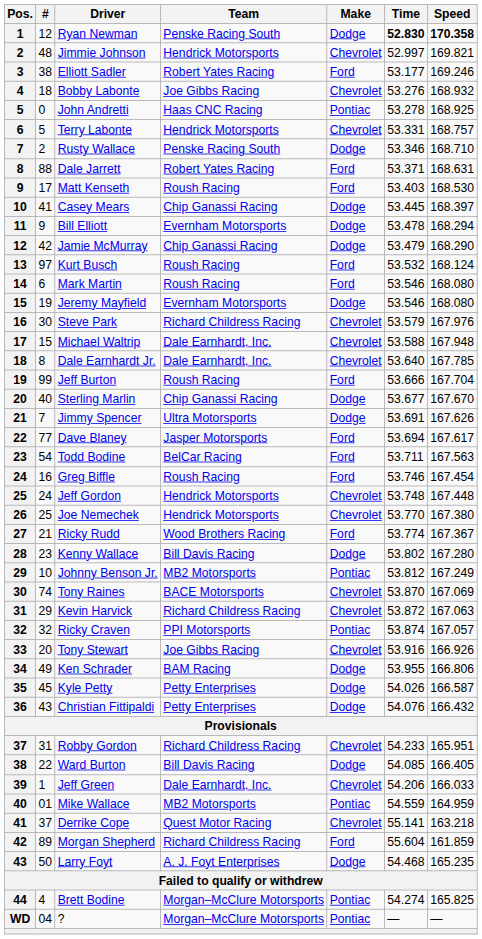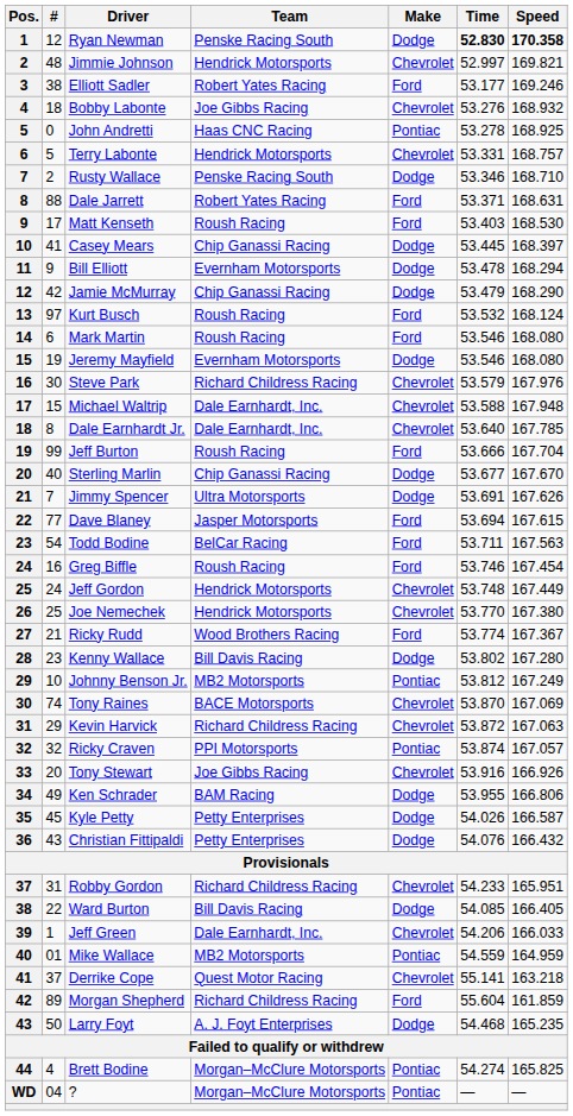 <table class="wikitable" style="font-size:95%">
 <tr>
 <th>Pos.</th>
 <th>#</th>
 <th>Driver</th>
 <th>Team</th>
 <th>Make</th>
 <th>Time</th>
 <th>Speed</th>
 </tr>
 <tr>
 <th>1</th>
 <td>12</td>
 <td><a href='#'>Ryan Newman</a></td>
 <td><a href='#'>Penske Racing South</a></td>
 <td><a href='#'>Dodge</a></td>
 <td><strong>52.830</strong></td>
 <td><strong>170.358</strong></td>
 </tr>
 <tr>
 <th>2</th>
 <td>48</td>
 <td><a href='#'>Jimmie Johnson</a></td>
 <td><a href='#'>Hendrick Motorsports</a></td>
 <td><a href='#'>Chevrolet</a></td>
 <td>52.997</td>
 <td>169.821</td>
 </tr>
 <tr>
 <th>3</th>
 <td>38</td>
 <td><a href='#'>Elliott Sadler</a></td>
 <td><a href='#'>Robert Yates Racing</a></td>
 <td><a href='#'>Ford</a></td>
 <td>53.177</td>
 <td>169.246</td>
 </tr>
 <tr>
 <th>4</th>
 <td>18</td>
 <td><a href='#'>Bobby Labonte</a></td>
 <td><a href='#'>Joe Gibbs Racing</a></td>
 <td><a href='#'>Chevrolet</a></td>
 <td>53.276</td>
 <td>168.932</td>
 </tr>
 <tr>
 <th>5</th>
 <td>0</td>
 <td><a href='#'>John Andretti</a></td>
 <td><a href='#'>Haas CNC Racing</a></td>
 <td><a href='#'>Pontiac</a></td>
 <td>53.278</td>
 <td>168.925</td>
 </tr>
 <tr>
 <th>6</th>
 <td>5</td>
 <td><a href='#'>Terry Labonte</a></td>
 <td><a href='#'>Hendrick Motorsports</a></td>
 <td><a href='#'>Chevrolet</a></td>
 <td>53.331</td>
 <td>168.757</td>
 </tr>
 <tr>
 <th>7</th>
 <td>2</td>
 <td><a href='#'>Rusty Wallace</a></td>
 <td><a href='#'>Penske Racing South</a></td>
 <td><a href='#'>Dodge</a></td>
 <td>53.346</td>
 <td>168.710</td>
 </tr>
 <tr>
 <th>8</th>
 <td>88</td>
 <td><a href='#'>Dale Jarrett</a></td>
 <td><a href='#'>Robert Yates Racing</a></td>
 <td><a href='#'>Ford</a></td>
 <td>53.371</td>
 <td>168.631</td>
 </tr>
 <tr>
 <th>9</th>
 <td>17</td>
 <td><a href='#'>Matt Kenseth</a></td>
 <td><a href='#'>Roush Racing</a></td>
 <td><a href='#'>Ford</a></td>
 <td>53.403</td>
 <td>168.530</td>
 </tr>
 <tr>
 <th>10</th>
 <td>41</td>
 <td><a href='#'>Casey Mears</a></td>
 <td><a href='#'>Chip Ganassi Racing</a></td>
 <td><a href='#'>Dodge</a></td>
 <td>53.445</td>
 <td>168.397</td>
 </tr>
 <tr>
 <th>11</th>
 <td>9</td>
 <td><a href='#'>Bill Elliott</a></td>
 <td><a href='#'>Evernham Motorsports</a></td>
 <td><a href='#'>Dodge</a></td>
 <td>53.478</td>
 <td>168.294</td>
 </tr>
 <tr>
 <th>12</th>
 <td>42</td>
 <td><a href='#'>Jamie McMurray</a></td>
 <td><a href='#'>Chip Ganassi Racing</a></td>
 <td><a href='#'>Dodge</a></td>
 <td>53.479</td>
 <td>168.290</td>
 </tr>
 <tr>
 <th>13</th>
 <td>97</td>
 <td><a href='#'>Kurt Busch</a></td>
 <td><a href='#'>Roush Racing</a></td>
 <td><a href='#'>Ford</a></td>
 <td>53.532</td>
 <td>168.124</td>
 </tr>
 <tr>
 <th>14</th>
 <td>6</td>
 <td><a href='#'>Mark Martin</a></td>
 <td><a href='#'>Roush Racing</a></td>
 <td><a href='#'>Ford</a></td>
 <td>53.546</td>
 <td>168.080</td>
 </tr>
 <tr>
 <th>15</th>
 <td>19</td>
 <td><a href='#'>Jeremy Mayfield</a></td>
 <td><a href='#'>Evernham Motorsports</a></td>
 <td><a href='#'>Dodge</a></td>
 <td>53.546</td>
 <td>168.080</td>
 </tr>
 <tr>
 <th>16</th>
 <td>30</td>
 <td><a href='#'>Steve Park</a></td>
 <td><a href='#'>Richard Childress Racing</a></td>
 <td><a href='#'>Chevrolet</a></td>
 <td>53.579</td>
 <td>167.976</td>
 </tr>
 <tr>
 <th>17</th>
 <td>15</td>
 <td><a href='#'>Michael Waltrip</a></td>
 <td><a href='#'>Dale Earnhardt, Inc.</a></td>
 <td><a href='#'>Chevrolet</a></td>
 <td>53.588</td>
 <td>167.948</td>
 </tr>
 <tr>
 <th>18</th>
 <td>8</td>
 <td><a href='#'>Dale Earnhardt Jr.</a></td>
 <td><a href='#'>Dale Earnhardt, Inc.</a></td>
 <td><a href='#'>Chevrolet</a></td>
 <td>53.640</td>
 <td>167.785</td>
 </tr>
 <tr>
 <th>19</th>
 <td>99</td>
 <td><a href='#'>Jeff Burton</a></td>
 <td><a href='#'>Roush Racing</a></td>
 <td><a href='#'>Ford</a></td>
 <td>53.666</td>
 <td>167.704</td>
 </tr>
 <tr>
 <th>20</th>
 <td>40</td>
 <td><a href='#'>Sterling Marlin</a></td>
 <td><a href='#'>Chip Ganassi Racing</a></td>
 <td><a href='#'>Dodge</a></td>
 <td>53.677</td>
 <td>167.670</td>
 </tr>
 <tr>
 <th>21</th>
 <td>7</td>
 <td><a href='#'>Jimmy Spencer</a></td>
 <td><a href='#'>Ultra Motorsports</a></td>
 <td><a href='#'>Dodge</a></td>
 <td>53.691</td>
 <td>167.626</td>
 </tr>
 <tr>
 <th>22</th>
 <td>77</td>
 <td><a href='#'>Dave Blaney</a></td>
 <td><a href='#'>Jasper Motorsports</a></td>
 <td><a href='#'>Ford</a></td>
 <td>53.694</td>
-<td>167.617</td>
+<td>167.615</td>
 </tr>
 <tr>
 <th>23</th>
 <td>54</td>
 <td><a href='#'>Todd Bodine</a></td>
 <td><a href='#'>BelCar Racing</a></td>
 <td><a href='#'>Ford</a></td>
 <td>53.711</td>
 <td>167.563</td>
 </tr>
 <tr>
 <th>24</th>
 <td>16</td>
 <td><a href='#'>Greg Biffle</a></td>
 <td><a href='#'>Roush Racing</a></td>
 <td><a href='#'>Ford</a></td>
 <td>53.746</td>
 <td>167.454</td>
 </tr>
 <tr>
 <th>25</th>
 <td>24</td>
 <td><a href='#'>Jeff Gordon</a></td>
 <td><a href='#'>Hendrick Motorsports</a></td>
 <td><a href='#'>Chevrolet</a></td>
 <td>53.748</td>
-<td>167.448</td>
+<td>167.449</td>
 </tr>
 <tr>
 <th>26</th>
 <td>25</td>
 <td><a href='#'>Joe Nemechek</a></td>
 <td><a href='#'>Hendrick Motorsports</a></td>
 <td><a href='#'>Chevrolet</a></td>
 <td>53.770</td>
 <td>167.380</td>
 </tr>
 <tr>
 <th>27</th>
 <td>21</td>
 <td><a href='#'>Ricky Rudd</a></td>
 <td><a href='#'>Wood Brothers Racing</a></td>
 <td><a href='#'>Ford</a></td>
 <td>53.774</td>
 <td>167.367</td>
 </tr>
 <tr>
 <th>28</th>
 <td>23</td>
 <td><a href='#'>Kenny Wallace</a></td>
 <td><a href='#'>Bill Davis Racing</a></td>
 <td><a href='#'>Dodge</a></td>
 <td>53.802</td>
 <td>167.280</td>
 </tr>
 <tr>
 <th>29</th>
 <td>10</td>
 <td><a href='#'>Johnny Benson Jr.</a></td>
 <td><a href='#'>MB2 Motorsports</a></td>
 <td><a href='#'>Pontiac</a></td>
 <td>53.812</td>
 <td>167.249</td>
 </tr>
 <tr>
 <th>30</th>
 <td>74</td>
 <td><a href='#'>Tony Raines</a></td>
 <td><a href='#'>BACE Motorsports</a></td>
 <td><a href='#'>Chevrolet</a></td>
 <td>53.870</td>
 <td>167.069</td>
 </tr>
 <tr>
 <th>31</th>
 <td>29</td>
 <td><a href='#'>Kevin Harvick</a></td>
 <td><a href='#'>Richard Childress Racing</a></td>
 <td><a href='#'>Chevrolet</a></td>
 <td>53.872</td>
 <td>167.063</td>
 </tr>
 <tr>
 <th>32</th>
 <td>32</td>
 <td><a href='#'>Ricky Craven</a></td>
 <td><a href='#'>PPI Motorsports</a></td>
 <td><a href='#'>Pontiac</a></td>
 <td>53.874</td>
 <td>167.057</td>
 </tr>
 <tr>
 <th>33</th>
 <td>20</td>
 <td><a href='#'>Tony Stewart</a></td>
 <td><a href='#'>Joe Gibbs Racing</a></td>
 <td><a href='#'>Chevrolet</a></td>
 <td>53.916</td>
 <td>166.926</td>
 </tr>
 <tr>
 <th>34</th>
 <td>49</td>
 <td><a href='#'>Ken Schrader</a></td>
 <td><a href='#'>BAM Racing</a></td>
 <td><a href='#'>Dodge</a></td>
 <td>53.955</td>
 <td>166.806</td>
 </tr>
 <tr>
 <th>35</th>
 <td>45</td>
 <td><a href='#'>Kyle Petty</a></td>
 <td><a href='#'>Petty Enterprises</a></td>
 <td><a href='#'>Dodge</a></td>
 <td>54.026</td>
 <td>166.587</td>
 </tr>
 <tr>
 <th>36</th>
 <td>43</td>
 <td><a href='#'>Christian Fittipaldi</a></td>
 <td><a href='#'>Petty Enterprises</a></td>
 <td><a href='#'>Dodge</a></td>
 <td>54.076</td>
 <td>166.432</td>
 </tr>
 <tr>
 <th colspan="7">Provisionals</th>
 </tr>
 <tr>
 <th>37</th>
 <td>31</td>
 <td><a href='#'>Robby Gordon</a></td>
 <td><a href='#'>Richard Childress Racing</a></td>
 <td><a href='#'>Chevrolet</a></td>
 <td>54.233</td>
 <td>165.951</td>
 </tr>
 <tr>
 <th>38</th>
 <td>22</td>
 <td><a href='#'>Ward Burton</a></td>
 <td><a href='#'>Bill Davis Racing</a></td>
 <td><a href='#'>Dodge</a></td>
 <td>54.085</td>
 <td>166.405</td>
 </tr>
 <tr>
 <th>39</th>
 <td>1</td>
 <td><a href='#'>Jeff Green</a></td>
 <td><a href='#'>Dale Earnhardt, Inc.</a></td>
 <td><a href='#'>Chevrolet</a></td>
 <td>54.206</td>
 <td>166.033</td>
 </tr>
 <tr>
 <th>40</th>
 <td>01</td>
 <td><a href='#'>Mike Wallace</a></td>
 <td><a href='#'>MB2 Motorsports</a></td>
 <td><a href='#'>Pontiac</a></td>
 <td>54.559</td>
 <td>164.959</td>
 </tr>
 <tr>
 <th>41</th>
 <td>37</td>
 <td><a href='#'>Derrike Cope</a></td>
 <td><a href='#'>Quest Motor Racing</a></td>
 <td><a href='#'>Chevrolet</a></td>
 <td>55.141</td>
 <td>163.218</td>
 </tr>
 <tr>
 <th>42</th>
 <td>89</td>
 <td><a href='#'>Morgan Shepherd</a></td>
 <td><a href='#'>Richard Childress Racing</a></td>
 <td><a href='#'>Ford</a></td>
 <td>55.604</td>
 <td>161.859</td>
 </tr>
 <tr>
 <th>43</th>
 <td>50</td>
 <td><a href='#'>Larry Foyt</a></td>
 <td><a href='#'>A. J. Foyt Enterprises</a></td>
 <td><a href='#'>Dodge</a></td>
 <td>54.468</td>
 <td>165.235</td>
 </tr>
 <tr>
 <th colspan="7">Failed to qualify or withdrew</th>
 </tr>
 <tr>
 <th>44</th>
 <td>4</td>
 <td><a href='#'>Brett Bodine</a></td>
 <td><a href='#'>Morgan–McClure Motorsports</a></td>
 <td><a href='#'>Pontiac</a></td>
 <td>54.274</td>
 <td>165.825</td>
 </tr>
 <tr>
 <th>WD</th>
 <td>04</td>
 <td>?</td>
 <td><a href='#'>Morgan–McClure Motorsports</a></td>
 <td><a href='#'>Pontiac</a></td>
 <td>—</td>
 <td>—</td>
 </tr>
 <tr>
 <th colspan="7"></th>
 </tr>
 </table>
